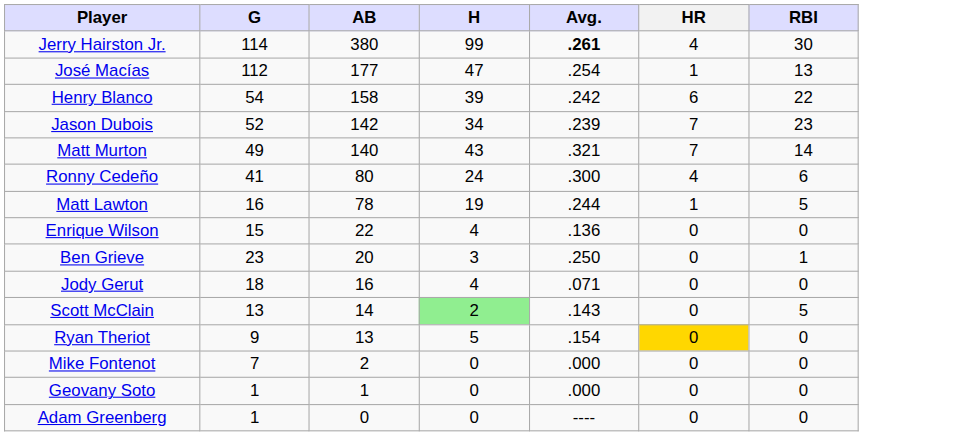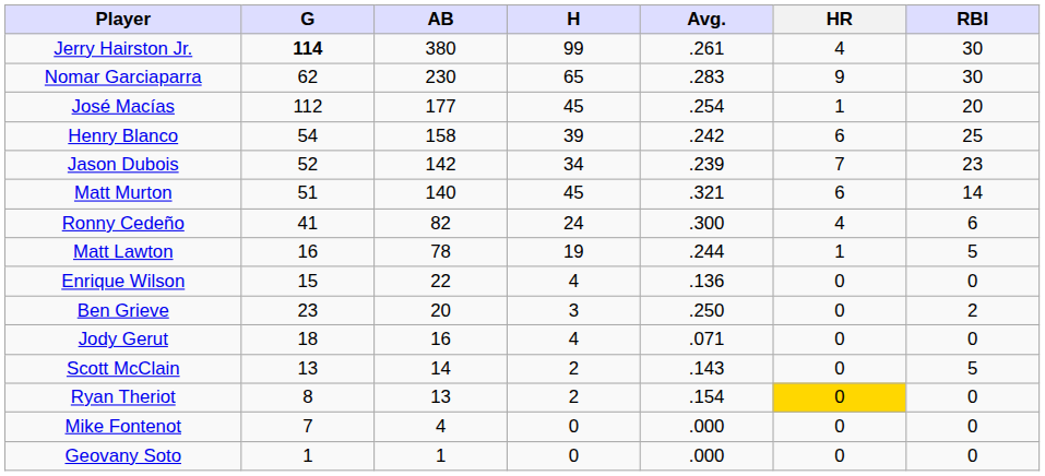 <table class="wikitable sortable">
 <tr>
 <th style="background:#ddf; width:16%">Player</th>
 <th style="background:#ddf; width:9%">G</th>
 <th style="background:#ddf; width:9%">AB</th>
 <th style="background:#ddf; width:9%">H</th>
 <th style="background:#ddf; width:9%">Avg.</th>
 <th style="background;#ddf; width:9%">HR</th>
 <th style="background:#ddf; width:9%">RBI</th>
 </tr>
 <tr align=center>
 <td><a href='#'>Jerry Hairston Jr.</a></td>
-<td>114</td>
+<td><strong>114</strong></td>
 <td>380</td>
 <td>99</td>
-<td><strong>.261</strong></td>
+<td>.261</td>
 <td>4</td>
+<td>30</td>
+</tr>
+<tr align=center>
+<td><a href='#'>Nomar Garciaparra</a></td>
+<td>62</td>
+<td>230</td>
+<td>65</td>
+<td>.283</td>
+<td>9</td>
 <td>30</td>
 </tr>
 <tr align=center>
 <td><a href='#'>José Macías</a></td>
 <td>112</td>
 <td>177</td>
-<td>47</td>
+<td>45</td>
 <td>.254</td>
 <td>1</td>
-<td>13</td>
+<td>20</td>
 </tr>
 <tr align=center>
 <td><a href='#'>Henry Blanco</a></td>
 <td>54</td>
 <td>158</td>
 <td>39</td>
 <td>.242</td>
 <td>6</td>
-<td>22</td>
+<td>25</td>
 </tr>
 <tr align=center>
 <td><a href='#'>Jason Dubois</a></td>
 <td>52</td>
 <td>142</td>
 <td>34</td>
 <td>.239</td>
 <td>7</td>
 <td>23</td>
 </tr>
 <tr align=center>
 <td><a href='#'>Matt Murton</a></td>
-<td>49</td>
+<td>51</td>
 <td>140</td>
-<td>43</td>
+<td>45</td>
 <td>.321</td>
-<td>7</td>
+<td>6</td>
 <td>14</td>
 </tr>
 <tr align=center>
 <td><a href='#'>Ronny Cedeño</a></td>
 <td>41</td>
-<td>80</td>
+<td>82</td>
 <td>24</td>
 <td>.300</td>
 <td>4</td>
 <td>6</td>
 </tr>
 <tr align=center>
 <td><a href='#'>Matt Lawton</a></td>
 <td>16</td>
 <td>78</td>
 <td>19</td>
 <td>.244</td>
 <td>1</td>
 <td>5</td>
 </tr>
 <tr align=center>
 <td><a href='#'>Enrique Wilson</a></td>
 <td>15</td>
 <td>22</td>
 <td>4</td>
 <td>.136</td>
 <td>0</td>
 <td>0</td>
 </tr>
 <tr align=center>
 <td><a href='#'>Ben Grieve</a></td>
 <td>23</td>
 <td>20</td>
 <td>3</td>
 <td>.250</td>
 <td>0</td>
-<td>1</td>
+<td>2</td>
 </tr>
 <tr align=center>
 <td><a href='#'>Jody Gerut</a></td>
 <td>18</td>
 <td>16</td>
 <td>4</td>
 <td>.071</td>
 <td>0</td>
 <td>0</td>
 </tr>
 <tr align=center>
 <td><a href='#'>Scott McClain</a></td>
 <td>13</td>
 <td>14</td>
-<td style="background: lightgreen;">2</td>
+<td>2</td>
 <td>.143</td>
 <td>0</td>
 <td>5</td>
 </tr>
 <tr align=center>
 <td><a href='#'>Ryan Theriot</a></td>
-<td>9</td>
+<td>8</td>
 <td>13</td>
-<td>5</td>
+<td>2</td>
 <td>.154</td>
 <td style="background: gold;">0</td>
 <td>0</td>
 </tr>
 <tr align=center>
 <td><a href='#'>Mike Fontenot</a></td>
 <td>7</td>
-<td>2</td>
+<td>4</td>
 <td>0</td>
 <td>.000</td>
 <td>0</td>
 <td>0</td>
 </tr>
 <tr align=center>
 <td><a href='#'>Geovany Soto</a></td>
 <td>1</td>
 <td>1</td>
 <td>0</td>
 <td>.000</td>
 <td>0</td>
 <td>0</td>
 </tr>
-<tr align=center>
-<td><a href='#'>Adam Greenberg</a></td>
-<td>1</td>
-<td>0</td>
-<td>0</td>
-<td>----</td>
-<td>0</td>
-<td>0</td>
-</tr>
 </table>
